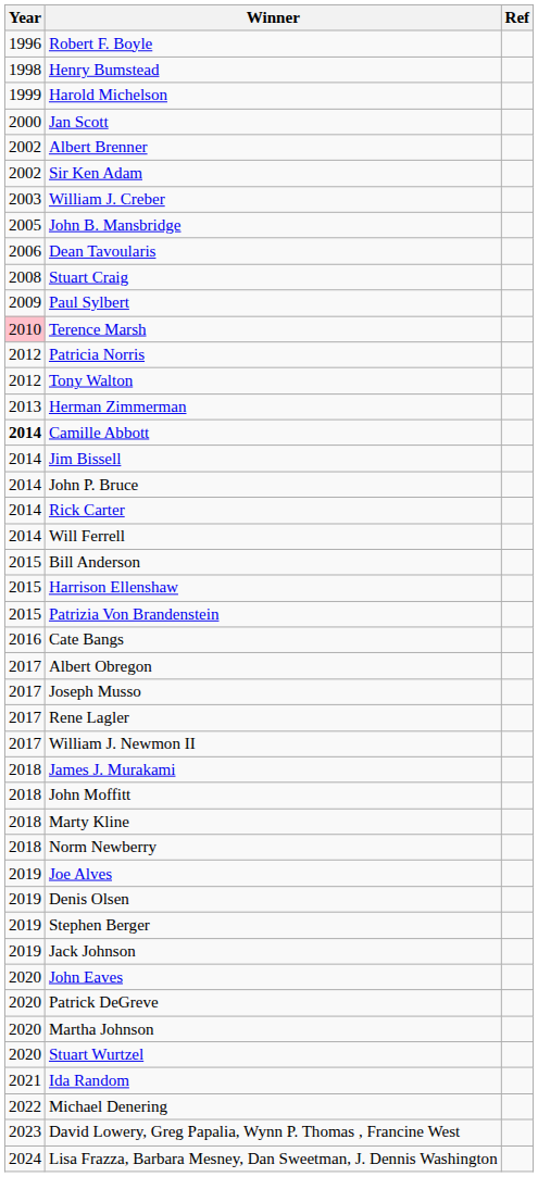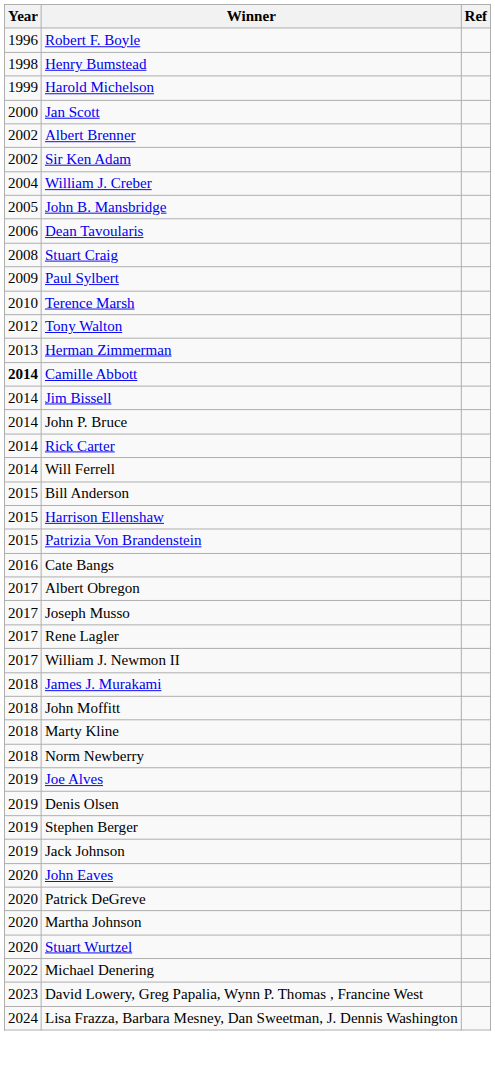 <table class="wikitable">
 <tr>
 <th>Year</th>
 <th>Winner</th>
 <th>Ref</th>
 </tr>
 <tr>
 <td>1996</td>
 <td><a href='#'>Robert F. Boyle</a></td>
 <td></td>
 </tr>
 <tr>
 <td>1998</td>
 <td><a href='#'>Henry Bumstead</a></td>
 <td></td>
 </tr>
 <tr>
 <td>1999</td>
 <td><a href='#'>Harold Michelson</a></td>
 <td></td>
 </tr>
 <tr>
 <td>2000</td>
 <td><a href='#'>Jan Scott</a></td>
 <td></td>
 </tr>
 <tr>
 <td>2002</td>
 <td><a href='#'>Albert Brenner</a></td>
 <td></td>
 </tr>
 <tr>
 <td>2002</td>
 <td><a href='#'>Sir Ken Adam</a></td>
 <td></td>
 </tr>
 <tr>
-<td>2003</td>
+<td>2004</td>
 <td><a href='#'>William J. Creber</a></td>
 <td></td>
 </tr>
 <tr>
 <td>2005</td>
 <td><a href='#'>John B. Mansbridge</a></td>
 <td></td>
 </tr>
 <tr>
 <td>2006</td>
 <td><a href='#'>Dean Tavoularis</a></td>
 <td></td>
 </tr>
 <tr>
 <td>2008</td>
 <td><a href='#'>Stuart Craig</a></td>
 <td></td>
 </tr>
 <tr>
 <td>2009</td>
 <td><a href='#'>Paul Sylbert</a></td>
 <td></td>
 </tr>
 <tr>
-<td style="background: pink;">2010</td>
+<td>2010</td>
 <td><a href='#'>Terence Marsh</a></td>
-<td></td>
-</tr>
-<tr>
-<td>2012</td>
-<td><a href='#'>Patricia Norris</a></td>
 <td></td>
 </tr>
 <tr>
 <td>2012</td>
 <td><a href='#'>Tony Walton</a></td>
 <td></td>
 </tr>
 <tr>
 <td>2013</td>
 <td><a href='#'>Herman Zimmerman</a></td>
 <td></td>
 </tr>
 <tr>
 <td><strong>2014</strong></td>
 <td><a href='#'>Camille Abbott</a></td>
 <td></td>
 </tr>
 <tr>
 <td>2014</td>
 <td><a href='#'>Jim Bissell</a></td>
 <td></td>
 </tr>
 <tr>
 <td>2014</td>
 <td>John P. Bruce</td>
 <td></td>
 </tr>
 <tr>
 <td>2014</td>
 <td><a href='#'>Rick Carter</a></td>
 <td></td>
 </tr>
 <tr>
 <td>2014</td>
 <td>Will Ferrell</td>
 <td></td>
 </tr>
 <tr>
 <td>2015</td>
 <td>Bill Anderson</td>
 <td></td>
 </tr>
 <tr>
 <td>2015</td>
 <td><a href='#'>Harrison Ellenshaw</a></td>
 <td></td>
 </tr>
 <tr>
 <td>2015</td>
 <td><a href='#'>Patrizia Von Brandenstein</a></td>
 <td></td>
 </tr>
 <tr>
 <td>2016</td>
 <td>Cate Bangs</td>
 <td></td>
 </tr>
 <tr>
 <td>2017</td>
 <td>Albert Obregon</td>
 <td></td>
 </tr>
 <tr>
 <td>2017</td>
 <td>Joseph Musso</td>
 <td></td>
 </tr>
 <tr>
 <td>2017</td>
 <td>Rene Lagler</td>
 <td></td>
 </tr>
 <tr>
 <td>2017</td>
 <td>William J. Newmon II</td>
 <td></td>
 </tr>
 <tr>
 <td>2018</td>
 <td><a href='#'>James J. Murakami</a></td>
 <td></td>
 </tr>
 <tr>
 <td>2018</td>
 <td>John Moffitt</td>
 <td></td>
 </tr>
 <tr>
 <td>2018</td>
 <td>Marty Kline</td>
 <td></td>
 </tr>
 <tr>
 <td>2018</td>
 <td>Norm Newberry</td>
 <td></td>
 </tr>
 <tr>
 <td>2019</td>
 <td><a href='#'>Joe Alves</a></td>
 <td></td>
 </tr>
 <tr>
 <td>2019</td>
 <td>Denis Olsen</td>
 <td></td>
 </tr>
 <tr>
 <td>2019</td>
 <td>Stephen Berger</td>
 <td></td>
 </tr>
 <tr>
 <td>2019</td>
 <td>Jack Johnson</td>
 <td></td>
 </tr>
 <tr>
 <td>2020</td>
 <td><a href='#'>John Eaves</a></td>
 <td></td>
 </tr>
 <tr>
 <td>2020</td>
 <td>Patrick DeGreve</td>
 <td></td>
 </tr>
 <tr>
 <td>2020</td>
 <td>Martha Johnson</td>
 <td></td>
 </tr>
 <tr>
 <td>2020</td>
 <td><a href='#'>Stuart Wurtzel</a></td>
 <td></td>
 </tr>
 <tr>
-<td>2021</td>
-<td><a href='#'>Ida Random</a></td>
-<td></td>
-</tr>
-<tr>
 <td>2022</td>
 <td>Michael Denering</td>
 <td></td>
 </tr>
 <tr>
 <td>2023</td>
 <td>David Lowery, Greg Papalia, Wynn P. Thomas , Francine West</td>
 <td></td>
 </tr>
 <tr>
 <td>2024</td>
 <td>Lisa Frazza, Barbara Mesney, Dan Sweetman,  J. Dennis Washington</td>
 <td></td>
 </tr>
 </table>
